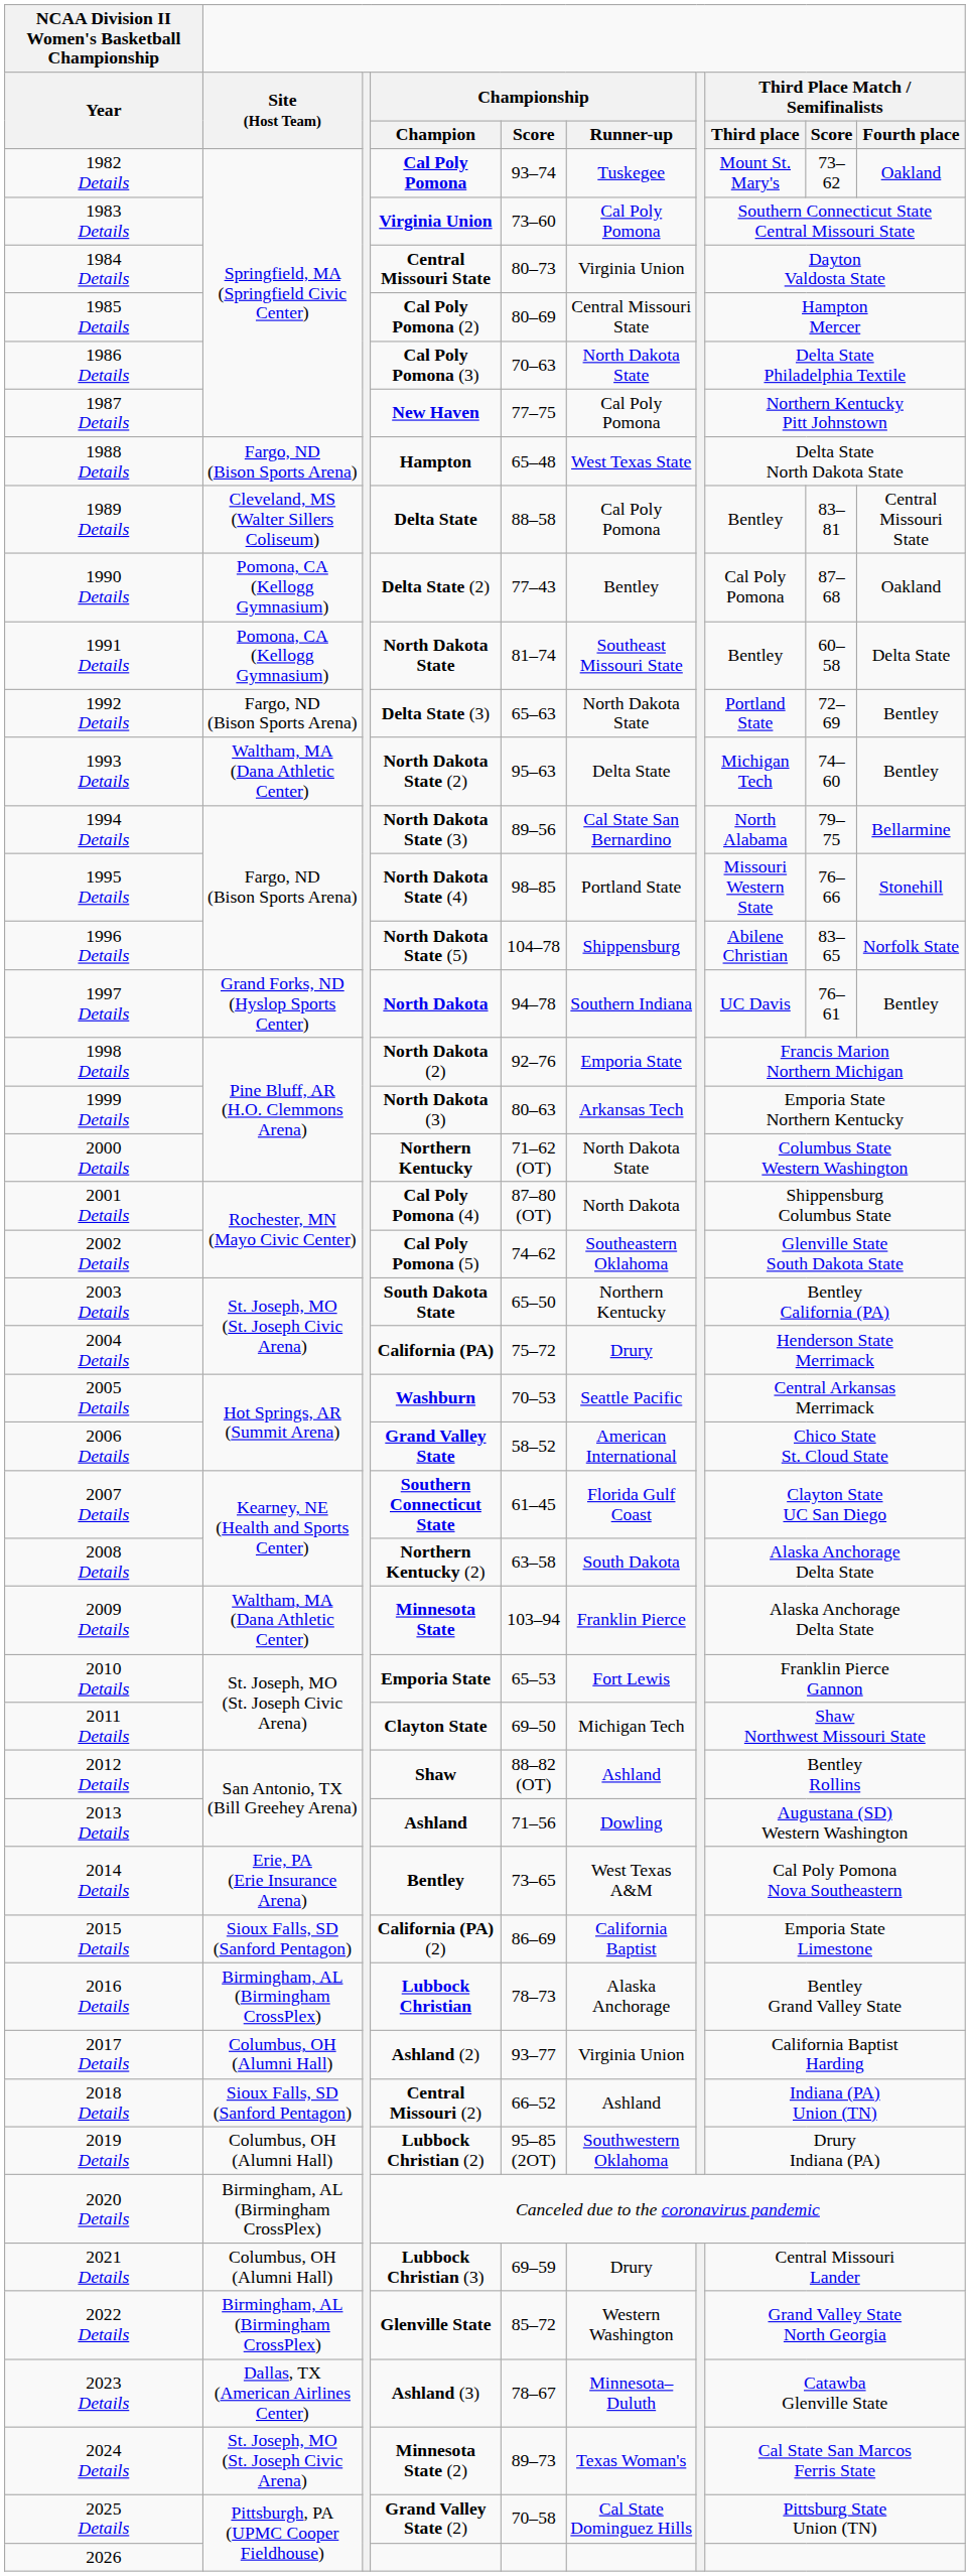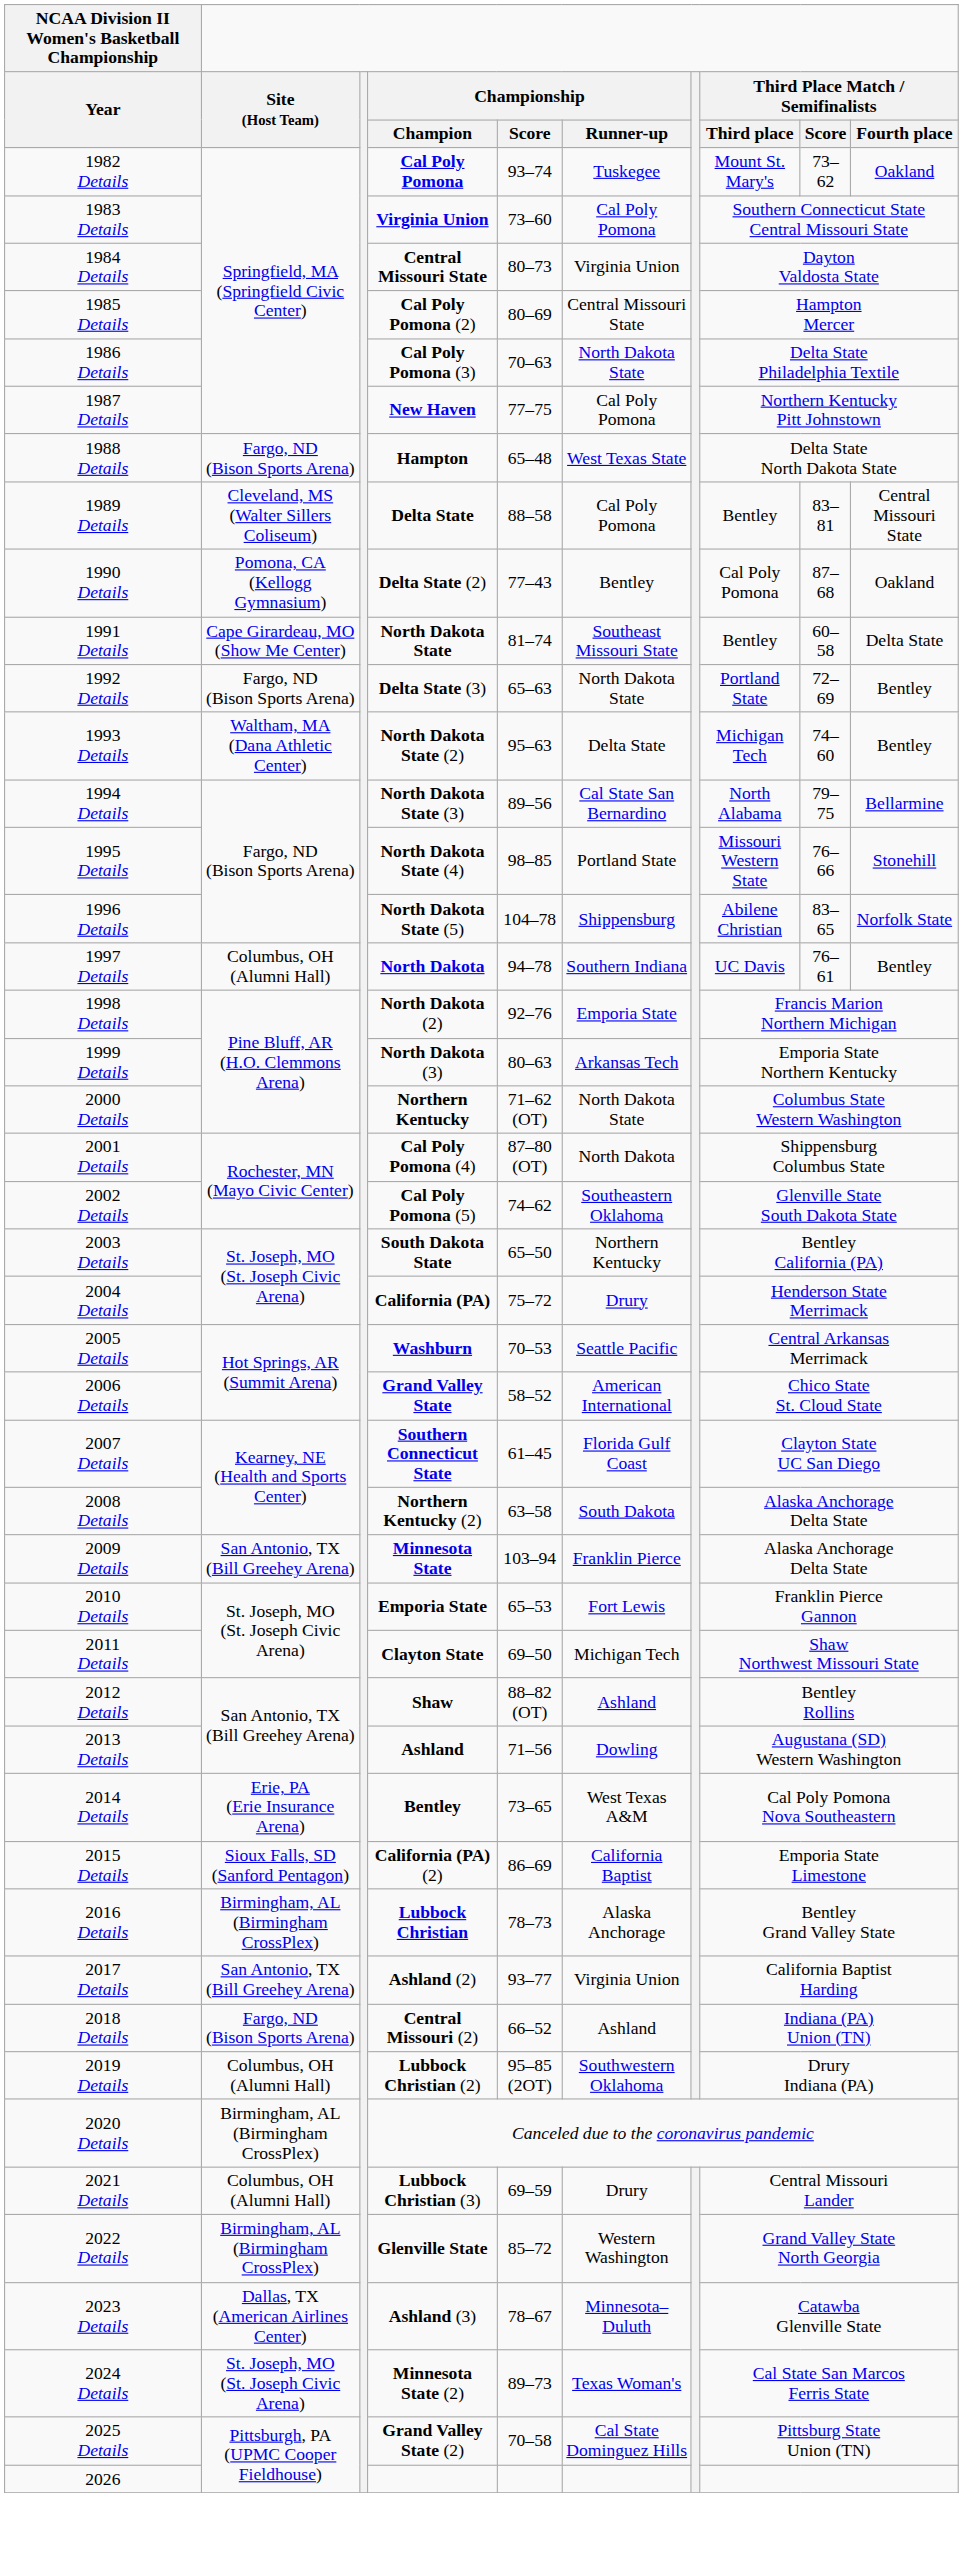 <table class="wikitable" style="font-size:100%; text-align: center;">
 <tr>
 <th style=>NCAA Division II Women's Basketball Championship</th>
 </tr>
 <tr>
 <th rowspan="2">Year</th>
 <th rowspan="2">Site<br><small>(Host Team)</small></th>
 <th rowspan="47"></th>
 <th colspan=3>Championship</th>
 <th rowspan="40"></th>
 <th colspan=3>Third Place Match / Semifinalists</th>
 </tr>
 <tr>
 <th>Champion</th>
 <th>Score</th>
 <th>Runner-up</th>
 <th>Third place</th>
 <th>Score</th>
 <th>Fourth place</th>
 </tr>
 <tr>
 <td>1982<br><em><a href='#'>Details</a></em></td>
 <td rowspan=6><a href='#'>Springfield, MA</a> (<a href='#'>Springfield Civic Center</a>)</td>
 <td><strong><a href='#'>Cal Poly Pomona</a></strong></td>
 <td>93–74</td>
 <td><a href='#'>Tuskegee</a></td>
 <td><a href='#'>Mount St. Mary's</a></td>
 <td>73–62</td>
 <td><a href='#'>Oakland</a></td>
 </tr>
 <tr>
 <td>1983<br><em><a href='#'>Details</a></em></td>
 <td><strong><a href='#'>Virginia Union</a></strong></td>
 <td>73–60</td>
 <td><a href='#'>Cal Poly Pomona</a></td>
 <td colspan=3><a href='#'>Southern Connecticut State</a><br><a href='#'>Central Missouri State</a></td>
 </tr>
 <tr>
 <td>1984<br><em><a href='#'>Details</a></em></td>
 <td><strong>Central Missouri State</strong></td>
 <td>80–73</td>
 <td>Virginia Union</td>
 <td colspan=3><a href='#'>Dayton</a><br><a href='#'>Valdosta State</a></td>
 </tr>
 <tr>
 <td>1985<br><em><a href='#'>Details</a></em></td>
 <td><strong>Cal Poly Pomona</strong> (2)</td>
 <td>80–69</td>
 <td>Central Missouri State</td>
 <td colspan=3><a href='#'>Hampton</a><br><a href='#'>Mercer</a></td>
 </tr>
 <tr>
 <td>1986<br><em><a href='#'>Details</a></em></td>
 <td><strong>Cal Poly Pomona</strong> (3)</td>
 <td>70–63</td>
 <td><a href='#'>North Dakota State</a></td>
 <td colspan=3><a href='#'>Delta State</a><br><a href='#'>Philadelphia Textile</a></td>
 </tr>
 <tr>
 <td>1987<br><em><a href='#'>Details</a></em></td>
 <td><strong><a href='#'>New Haven</a></strong></td>
 <td>77–75</td>
 <td>Cal Poly Pomona</td>
 <td colspan=3><a href='#'>Northern Kentucky</a><br><a href='#'>Pitt Johnstown</a></td>
 </tr>
 <tr>
 <td>1988<br><em><a href='#'>Details</a></em></td>
 <td><a href='#'>Fargo, ND</a><br>(<a href='#'>Bison Sports Arena</a>)</td>
 <td><strong>Hampton</strong></td>
 <td>65–48</td>
 <td><a href='#'>West Texas State</a></td>
 <td colspan=3>Delta State<br>North Dakota State</td>
 </tr>
 <tr>
 <td>1989<br><em><a href='#'>Details</a></em></td>
 <td><a href='#'>Cleveland, MS</a><br>(<a href='#'>Walter Sillers Coliseum</a>)</td>
 <td><strong>Delta State</strong></td>
 <td>88–58</td>
 <td>Cal Poly Pomona</td>
 <td>Bentley</td>
 <td>83–81</td>
 <td>Central Missouri State</td>
 </tr>
 <tr>
 <td>1990<br><em><a href='#'>Details</a></em></td>
 <td><a href='#'>Pomona, CA</a><br>(<a href='#'>Kellogg Gymnasium</a>)</td>
 <td><strong>Delta State</strong> (2)</td>
 <td>77–43</td>
 <td>Bentley</td>
 <td>Cal Poly Pomona</td>
 <td>87–68</td>
 <td>Oakland</td>
 </tr>
 <tr>
 <td>1991<br><em><a href='#'>Details</a></em></td>
-<td><a href='#'>Pomona, CA</a><br>(<a href='#'>Kellogg Gymnasium</a>)</td>
+<td><a href='#'>Cape Girardeau, MO</a><br>(<a href='#'>Show Me Center</a>)</td>
 <td><strong>North Dakota State</strong></td>
 <td>81–74</td>
 <td><a href='#'>Southeast Missouri State</a></td>
 <td>Bentley</td>
 <td>60–58</td>
 <td>Delta State</td>
 </tr>
 <tr>
 <td>1992<br><em><a href='#'>Details</a></em></td>
 <td>Fargo, ND<br>(Bison Sports Arena)</td>
 <td><strong>Delta State</strong> (3)</td>
 <td>65–63</td>
 <td>North Dakota State</td>
 <td><a href='#'>Portland State</a></td>
 <td>72–69</td>
 <td>Bentley</td>
 </tr>
 <tr>
 <td>1993<br><em><a href='#'>Details</a></em></td>
 <td><a href='#'>Waltham, MA</a><br>(<a href='#'>Dana Athletic Center</a>)</td>
 <td><strong>North Dakota State</strong> (2)</td>
 <td>95–63</td>
 <td>Delta State</td>
 <td><a href='#'>Michigan Tech</a></td>
 <td>74–60</td>
 <td>Bentley</td>
 </tr>
 <tr>
 <td>1994<br><em><a href='#'>Details</a></em></td>
 <td rowspan=3>Fargo, ND<br>(Bison Sports Arena)</td>
 <td><strong>North Dakota State</strong> (3)</td>
 <td>89–56</td>
 <td><a href='#'>Cal State San Bernardino</a></td>
 <td><a href='#'>North Alabama</a></td>
 <td>79–75</td>
 <td><a href='#'>Bellarmine</a></td>
 </tr>
 <tr>
 <td>1995<br><em><a href='#'>Details</a></em></td>
 <td><strong>North Dakota State</strong> (4)</td>
 <td>98–85</td>
 <td>Portland State</td>
 <td><a href='#'>Missouri Western State</a></td>
 <td>76–66</td>
 <td><a href='#'>Stonehill</a></td>
 </tr>
 <tr>
 <td>1996<br><em><a href='#'>Details</a></em></td>
 <td><strong>North Dakota State</strong> (5)</td>
 <td>104–78</td>
 <td><a href='#'>Shippensburg</a></td>
 <td><a href='#'>Abilene Christian</a></td>
 <td>83–65</td>
 <td><a href='#'>Norfolk State</a></td>
 </tr>
 <tr>
 <td>1997<br><em><a href='#'>Details</a></em></td>
-<td><a href='#'>Grand Forks, ND</a><br>(<a href='#'>Hyslop Sports Center</a>)</td>
+<td>Columbus, OH<br>(Alumni Hall)</td>
 <td><strong><a href='#'>North Dakota</a></strong></td>
 <td>94–78</td>
 <td><a href='#'>Southern Indiana</a></td>
 <td><a href='#'>UC Davis</a></td>
 <td>76–61</td>
 <td>Bentley</td>
 </tr>
 <tr>
 <td>1998<br><em><a href='#'>Details</a></em></td>
 <td rowspan=3><a href='#'>Pine Bluff, AR</a><br>(<a href='#'>H.O. Clemmons Arena</a>)</td>
 <td><strong>North Dakota</strong> (2)</td>
 <td>92–76</td>
 <td><a href='#'>Emporia State</a></td>
 <td colspan=3><a href='#'>Francis Marion</a><br><a href='#'>Northern Michigan</a></td>
 </tr>
 <tr>
 <td>1999<br><em><a href='#'>Details</a></em></td>
 <td><strong>North Dakota</strong> (3)</td>
 <td>80–63</td>
 <td><a href='#'>Arkansas Tech</a></td>
 <td colspan=3>Emporia State<br>Northern Kentucky</td>
 </tr>
 <tr>
 <td>2000<br><em><a href='#'>Details</a></em></td>
 <td><strong>Northern Kentucky</strong></td>
 <td>71–62 (OT)</td>
 <td>North Dakota State</td>
 <td colspan=3><a href='#'>Columbus State</a><br><a href='#'>Western Washington</a></td>
 </tr>
 <tr>
 <td>2001<br><em><a href='#'>Details</a></em></td>
 <td rowspan=2><a href='#'>Rochester, MN</a><br>(<a href='#'>Mayo Civic Center</a>)</td>
 <td><strong>Cal Poly Pomona</strong> (4)</td>
 <td>87–80 (OT)</td>
 <td>North Dakota</td>
 <td colspan=3>Shippensburg<br>Columbus State</td>
 </tr>
 <tr>
 <td>2002<br><em><a href='#'>Details</a></em></td>
 <td><strong>Cal Poly Pomona</strong> (5)</td>
 <td>74–62</td>
 <td><a href='#'>Southeastern Oklahoma</a></td>
 <td colspan=3><a href='#'>Glenville State</a><br><a href='#'>South Dakota State</a></td>
 </tr>
 <tr>
 <td>2003<br><em><a href='#'>Details</a></em></td>
 <td rowspan=2><a href='#'>St. Joseph, MO</a><br>(<a href='#'>St. Joseph Civic Arena</a>)</td>
 <td><strong>South Dakota State</strong></td>
 <td>65–50</td>
 <td>Northern Kentucky</td>
 <td colspan=3>Bentley<br><a href='#'>California (PA)</a></td>
 </tr>
 <tr>
 <td>2004<br><em><a href='#'>Details</a></em></td>
 <td><strong>California (PA)</strong></td>
 <td>75–72</td>
 <td><a href='#'>Drury</a></td>
 <td colspan=3><a href='#'>Henderson State</a><br><a href='#'>Merrimack</a></td>
 </tr>
 <tr>
 <td>2005<br><em><a href='#'>Details</a></em></td>
 <td rowspan=2><a href='#'>Hot Springs, AR</a><br>(<a href='#'>Summit Arena</a>)</td>
 <td><strong><a href='#'>Washburn</a></strong></td>
 <td>70–53</td>
 <td><a href='#'>Seattle Pacific</a></td>
 <td colspan=3><a href='#'>Central Arkansas</a><br>Merrimack</td>
 </tr>
 <tr>
 <td>2006<br><em><a href='#'>Details</a></em></td>
 <td><strong><a href='#'>Grand Valley State</a></strong></td>
 <td>58–52</td>
 <td><a href='#'>American International</a></td>
 <td colspan=3><a href='#'>Chico State</a><br><a href='#'>St. Cloud State</a></td>
 </tr>
 <tr>
 <td>2007<br><em><a href='#'>Details</a></em></td>
 <td rowspan=2><a href='#'>Kearney, NE</a><br>(<a href='#'>Health and Sports Center</a>)</td>
 <td><strong><a href='#'>Southern Connecticut State</a></strong></td>
 <td>61–45</td>
 <td><a href='#'>Florida Gulf Coast</a></td>
 <td colspan=3><a href='#'>Clayton State</a><br><a href='#'>UC San Diego</a></td>
 </tr>
 <tr>
 <td>2008<br><em><a href='#'>Details</a></em></td>
 <td><strong>Northern Kentucky</strong> (2)</td>
 <td>63–58</td>
 <td><a href='#'>South Dakota</a></td>
 <td colspan=3><a href='#'>Alaska Anchorage</a><br>Delta State</td>
 </tr>
 <tr>
 <td>2009<br><em><a href='#'>Details</a></em></td>
-<td><a href='#'>Waltham, MA</a><br>(<a href='#'>Dana Athletic Center</a>)</td>
+<td><a href='#'>San Antonio</a>, TX<br>(<a href='#'>Bill Greehey Arena</a>)</td>
 <td><strong><a href='#'>Minnesota State</a></strong></td>
 <td>103–94</td>
 <td><a href='#'>Franklin Pierce</a></td>
 <td colspan=3>Alaska Anchorage<br>Delta State</td>
 </tr>
 <tr>
 <td>2010<br><em><a href='#'>Details</a></em></td>
 <td rowspan=2>St. Joseph, MO<br>(St. Joseph Civic Arena)</td>
 <td><strong>Emporia State</strong></td>
 <td>65–53</td>
 <td><a href='#'>Fort Lewis</a></td>
 <td colspan=3>Franklin Pierce<br><a href='#'>Gannon</a></td>
 </tr>
 <tr>
 <td>2011<br><em><a href='#'>Details</a></em></td>
 <td><strong>Clayton State</strong></td>
 <td>69–50</td>
 <td>Michigan Tech</td>
 <td colspan=3><a href='#'>Shaw</a><br><a href='#'>Northwest Missouri State</a></td>
 </tr>
 <tr>
 <td>2012<br><em><a href='#'>Details</a></em></td>
 <td rowspan=2>San Antonio, TX<br>(Bill Greehey Arena)</td>
 <td><strong>Shaw</strong></td>
 <td>88–82 (OT)</td>
 <td><a href='#'>Ashland</a></td>
 <td colspan=3>Bentley<br><a href='#'>Rollins</a></td>
 </tr>
 <tr>
 <td>2013<br><em><a href='#'>Details</a></em></td>
 <td><strong>Ashland</strong></td>
 <td>71–56</td>
 <td><a href='#'>Dowling</a></td>
 <td colspan=3><a href='#'>Augustana (SD)</a><br>Western Washington</td>
 </tr>
 <tr>
 <td>2014<br><em><a href='#'>Details</a></em></td>
 <td><a href='#'>Erie, PA</a><br>(<a href='#'>Erie Insurance Arena</a>)</td>
 <td><strong>Bentley</strong></td>
 <td>73–65</td>
 <td>West Texas A&M</td>
 <td colspan=3>Cal Poly Pomona<br><a href='#'>Nova Southeastern</a></td>
 </tr>
 <tr>
 <td>2015<br><em><a href='#'>Details</a></em></td>
 <td><a href='#'>Sioux Falls, SD</a><br>(<a href='#'>Sanford Pentagon</a>)</td>
 <td><strong>California (PA)</strong> (2)</td>
 <td>86–69</td>
 <td><a href='#'>California Baptist</a></td>
 <td colspan=3>Emporia State<br><a href='#'>Limestone</a></td>
 </tr>
 <tr>
 <td>2016<br><em><a href='#'>Details</a></em></td>
 <td><a href='#'>Birmingham, AL</a><br>(<a href='#'>Birmingham CrossPlex</a>)</td>
 <td><strong><a href='#'>Lubbock Christian</a></strong></td>
 <td>78–73</td>
 <td>Alaska Anchorage</td>
 <td colspan=3>Bentley<br>Grand Valley State</td>
 </tr>
 <tr>
 <td>2017<br><em><a href='#'>Details</a></em></td>
-<td><a href='#'>Columbus, OH</a><br>(<a href='#'>Alumni Hall</a>)</td>
+<td><a href='#'>San Antonio</a>, TX<br>(<a href='#'>Bill Greehey Arena</a>)</td>
 <td><strong>Ashland</strong> (2)</td>
 <td>93–77</td>
 <td>Virginia Union</td>
 <td colspan=3>California Baptist<br><a href='#'>Harding</a></td>
 </tr>
 <tr>
 <td>2018<br><em><a href='#'>Details</a></em></td>
-<td><a href='#'>Sioux Falls, SD</a><br>(<a href='#'>Sanford Pentagon</a>)</td>
+<td><a href='#'>Fargo, ND</a><br>(<a href='#'>Bison Sports Arena</a>)</td>
 <td><strong>Central Missouri</strong> (2)</td>
 <td>66–52</td>
 <td>Ashland</td>
 <td colspan=3><a href='#'>Indiana (PA)</a><br><a href='#'>Union (TN)</a></td>
 </tr>
 <tr>
 <td>2019<br><em><a href='#'>Details</a></em></td>
 <td>Columbus, OH<br>(Alumni Hall)</td>
 <td><strong>Lubbock Christian</strong> (2)</td>
 <td>95–85 (2OT)</td>
 <td><a href='#'>Southwestern Oklahoma</a></td>
 <td colspan=3>Drury<br>Indiana (PA)</td>
 </tr>
 <tr>
 <td>2020<br><em><a href='#'>Details</a></em></td>
 <td>Birmingham, AL<br>(Birmingham CrossPlex)</td>
 <td colspan=9><em>Canceled due to the <a href='#'>coronavirus pandemic</a></em></td>
 </tr>
 <tr>
 <td>2021<br><em><a href='#'>Details</a></em></td>
 <td>Columbus, OH<br>(Alumni Hall)</td>
 <td><strong>Lubbock Christian</strong> (3)</td>
 <td>69–59</td>
 <td>Drury</td>
 <th rowspan="6"></th>
 <td colspan=3>Central Missouri<br><a href='#'>Lander</a></td>
 </tr>
 <tr>
 <td>2022<br><em><a href='#'>Details</a></em></td>
 <td><a href='#'>Birmingham, AL</a><br>(<a href='#'>Birmingham CrossPlex</a>)</td>
 <td><strong>Glenville State</strong></td>
 <td>85–72</td>
 <td>Western Washington</td>
 <td colspan=3><a href='#'>Grand Valley State</a><br><a href='#'>North Georgia</a></td>
 </tr>
 <tr>
 <td>2023<br><em><a href='#'>Details</a></em></td>
 <td><a href='#'>Dallas</a>, TX<br>(<a href='#'>American Airlines Center</a>)</td>
 <td><strong>Ashland</strong> (3)</td>
 <td>78–67</td>
 <td><a href='#'>Minnesota–Duluth</a></td>
 <td colspan=3><a href='#'>Catawba</a><br>Glenville State</td>
 </tr>
 <tr>
 <td>2024<br><em><a href='#'>Details</a></em></td>
 <td><a href='#'>St. Joseph, MO</a><br>(<a href='#'>St. Joseph Civic Arena</a>)</td>
 <td><strong>Minnesota State</strong> (2)</td>
 <td>89–73</td>
 <td><a href='#'>Texas Woman's</a></td>
 <td colspan=3><a href='#'>Cal State San Marcos</a><br><a href='#'>Ferris State</a></td>
 </tr>
 <tr>
 <td>2025<br><em><a href='#'>Details</a></em></td>
 <td rowspan=2><a href='#'>Pittsburgh</a>, PA<br>(<a href='#'>UPMC Cooper Fieldhouse</a>)</td>
 <td><strong>Grand Valley State</strong> (2)</td>
 <td>70–58</td>
 <td><a href='#'>Cal State Dominguez Hills</a></td>
 <td colspan=3><a href='#'>Pittsburg State</a><br>Union (TN)</td>
 </tr>
 <tr>
 <td>2026</td>
 <td></td>
 <td></td>
 <td></td>
 <td colspan=3></td>
 </tr>
 </table>
